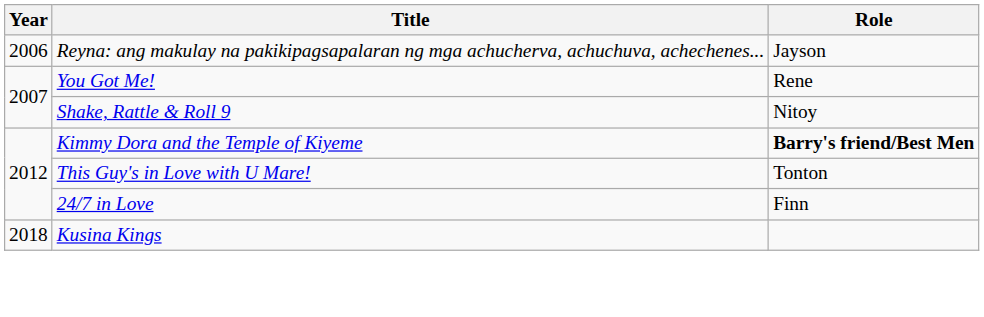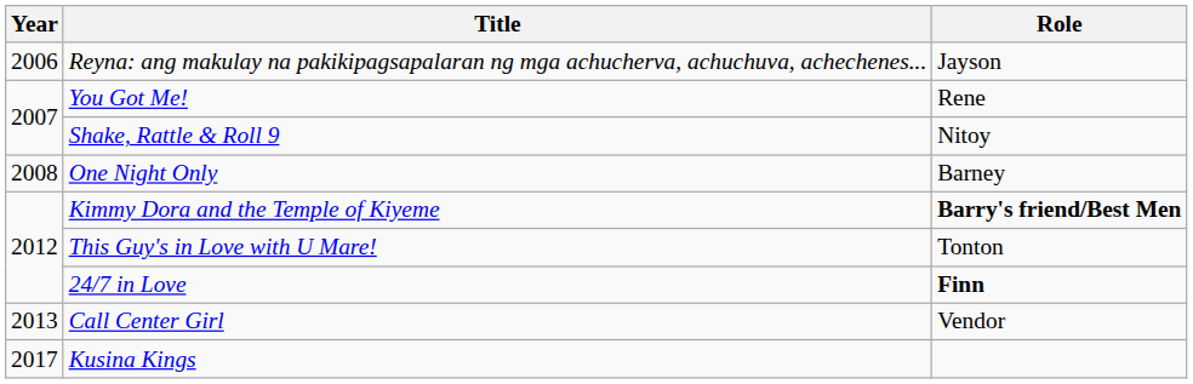 <table class="wikitable sortable">
 <tr>
 <th>Year</th>
 <th>Title</th>
 <th>Role</th>
 </tr>
 <tr>
 <td>2006</td>
 <td><em>Reyna: ang makulay na pakikipagsapalaran ng mga achucherva, achuchuva, achechenes...</em></td>
 <td>Jayson</td>
 </tr>
 <tr>
 <td rowspan="2">2007</td>
 <td><em><a href='#'>You Got Me!</a></em></td>
 <td>Rene</td>
 </tr>
 <tr>
 <td><em><a href='#'>Shake, Rattle & Roll 9</a></em></td>
 <td>Nitoy</td>
 </tr>
 <tr>
+<td>2008</td>
+<td><em><a href='#'>One Night Only</a></em></td>
+<td>Barney</td>
+</tr>
+<tr>
 <td rowspan="3">2012</td>
 <td><em><a href='#'>Kimmy Dora and the Temple of Kiyeme</a></em></td>
 <td><strong>Barry's friend/Best Men</strong></td>
 </tr>
 <tr>
 <td><em><a href='#'>This Guy's in Love with U Mare!</a></em></td>
 <td>Tonton</td>
 </tr>
 <tr>
 <td><em><a href='#'>24/7 in Love</a></em></td>
-<td>Finn</td>
+<td><strong>Finn</strong></td>
 </tr>
 <tr>
-<td>2018</td>
+<td>2013</td>
+<td><em><a href='#'>Call Center Girl</a></em></td>
+<td>Vendor</td>
+</tr>
+<tr>
+<td>2017</td>
 <td><em><a href='#'>Kusina Kings</a></em></td>
 <td></td>
 </tr>
 </table>
